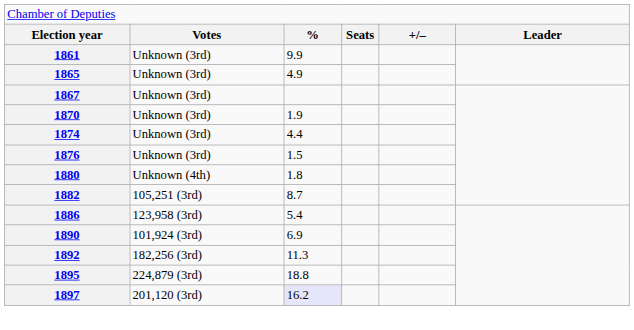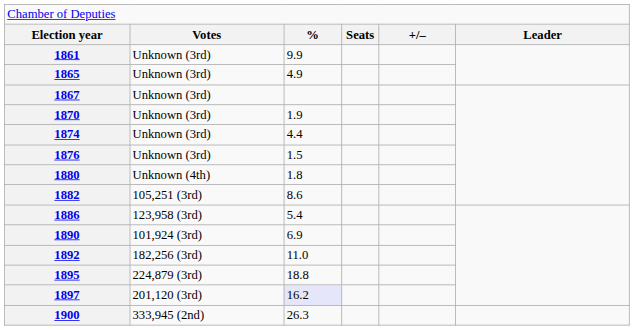 <table class=wikitable style="width:50%; border:1px #AAAAFF solid">
 <tr>
 <td colspan=6><a href='#'>Chamber of Deputies</a></td>
 </tr>
 <tr>
 <th width=13%>Election year</th>
 <th width=16%>Votes</th>
 <th width=6%>%</th>
 <th width=1%>Seats</th>
 <th width=8%>+/–</th>
 <th width=18%>Leader</th>
 </tr>
 <tr>
 <th><a href='#'>1861</a></th>
 <td>Unknown (3rd)</td>
 <td>9.9</td>
 <td></td>
 <td></td>
 <td rowspan="2"></td>
 </tr>
 <tr>
 <th><a href='#'>1865</a></th>
 <td>Unknown (3rd)</td>
 <td>4.9</td>
 <td></td>
 <td></td>
 </tr>
 <tr>
 <th><a href='#'>1867</a></th>
 <td>Unknown (3rd)</td>
 <td></td>
 <td></td>
 <td></td>
 <td rowspan="6"></td>
 </tr>
 <tr>
 <th><a href='#'>1870</a></th>
 <td>Unknown (3rd)</td>
 <td>1.9</td>
 <td></td>
 <td></td>
 </tr>
 <tr>
 <th><a href='#'>1874</a></th>
 <td>Unknown (3rd)</td>
 <td>4.4</td>
 <td></td>
 <td></td>
 </tr>
 <tr>
 <th><a href='#'>1876</a></th>
 <td>Unknown (3rd)</td>
 <td>1.5</td>
 <td></td>
 <td></td>
 </tr>
 <tr>
 <th><a href='#'>1880</a></th>
 <td>Unknown (4th)</td>
 <td>1.8</td>
 <td></td>
 <td></td>
 </tr>
 <tr>
 <th><a href='#'>1882</a></th>
 <td>105,251 (3rd)</td>
-<td>8.7</td>
+<td>8.6</td>
 <td></td>
 <td></td>
 </tr>
 <tr>
 <th><a href='#'>1886</a></th>
 <td>123,958 (3rd)</td>
 <td>5.4</td>
 <td></td>
 <td></td>
 <td rowspan="5"></td>
 </tr>
 <tr>
 <th><a href='#'>1890</a></th>
 <td>101,924 (3rd)</td>
 <td>6.9</td>
 <td></td>
 <td></td>
 </tr>
 <tr>
 <th><a href='#'>1892</a></th>
 <td>182,256 (3rd)</td>
-<td>11.3</td>
+<td>11.0</td>
 <td></td>
 <td></td>
 </tr>
 <tr>
 <th><a href='#'>1895</a></th>
 <td>224,879 (3rd)</td>
 <td>18.8</td>
 <td></td>
 <td></td>
 </tr>
 <tr>
 <th><a href='#'>1897</a></th>
 <td>201,120 (3rd)</td>
 <td style="background: lavender;">16.2</td>
 <td></td>
 <td></td>
 </tr>
+<tr>
+<th><a href='#'>1900</a></th>
+<td>333,945 (2nd)</td>
+<td>26.3</td>
+<td></td>
+<td></td>
+<td></td>
+</tr>
 </table>
